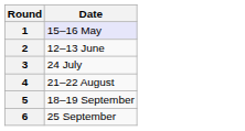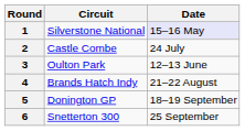 <table class="wikitable" style="font-size: 85%">
 <tr>
 <th>Round</th>
+<th>Circuit</th>
 <th>Date</th>
 </tr>
 <tr>
 <th>1</th>
+<td> <a href='#'>Silverstone National</a></td>
 <td style="background: lavender;">15–16 May</td>
 </tr>
 <tr>
 <th>2</th>
+<td> <a href='#'>Castle Combe</a></td>
+<td>24 July</td>
+</tr>
+<tr>
+<th>3</th>
+<td> <a href='#'>Oulton Park</a></td>
 <td>12–13 June</td>
 </tr>
 <tr>
-<th>3</th>
-<td>24 July</td>
-</tr>
-<tr>
 <th>4</th>
+<td> <a href='#'>Brands Hatch Indy</a></td>
 <td>21–22 August</td>
 </tr>
 <tr>
 <th>5</th>
+<td> <a href='#'>Donington GP</a></td>
 <td>18–19 September</td>
 </tr>
 <tr>
 <th>6</th>
+<td> <a href='#'>Snetterton 300</a></td>
 <td>25 September</td>
 </tr>
 </table>
